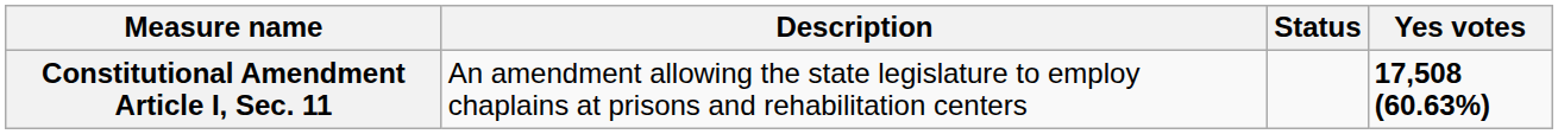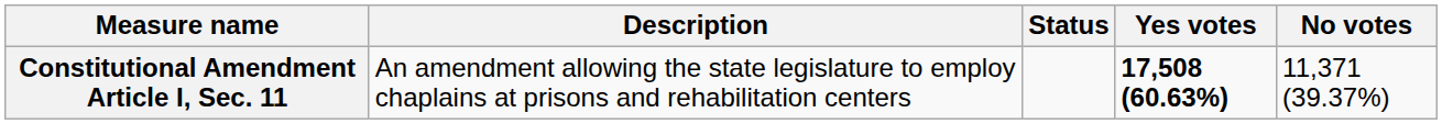 <table class="wikitable sortable plainrowheaders">
 <tr>
 <th scope=col>Measure name</th>
 <th scope=col class=unsortable>Description</th>
 <th scope=col>Status</th>
 <th scope=col>Yes votes</th>
+<th scope=col>No votes</th>
 </tr>
 <tr>
 <th scope=row>Constitutional Amendment Article I, Sec. 11</th>
 <td>An amendment allowing the state legislature to employ chaplains at prisons and rehabilitation centers</td>
 <td></td>
 <td><strong>17,508 (60.63%)</strong></td>
+<td>11,371 (39.37%)</td>
 </tr>
 </table>
